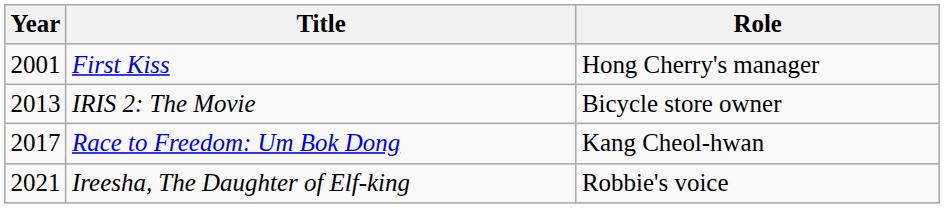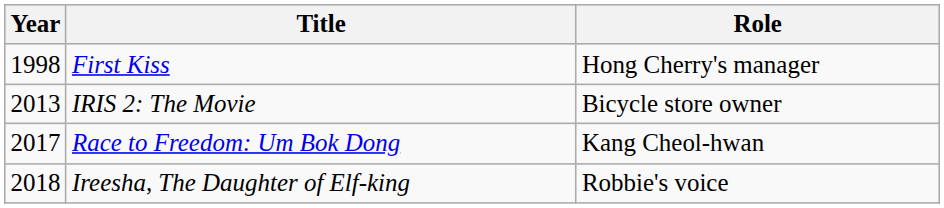 <table class="wikitable" style="width:600px">
 <tr>
 <th width=10>Year</th>
 <th>Title</th>
 <th>Role</th>
 </tr>
 <tr>
-<td>2001</td>
+<td>1998</td>
 <td><em><a href='#'>First Kiss</a></em></td>
 <td>Hong Cherry's manager</td>
 </tr>
 <tr>
 <td>2013</td>
 <td><em>IRIS 2: The Movie</em></td>
 <td>Bicycle store owner</td>
 </tr>
 <tr>
 <td>2017</td>
 <td><em><a href='#'>Race to Freedom: Um Bok Dong</a></em></td>
 <td>Kang Cheol-hwan</td>
 </tr>
 <tr>
-<td>2021</td>
+<td>2018</td>
 <td><em>Ireesha, The Daughter of Elf-king</em></td>
 <td>Robbie's voice</td>
 </tr>
 </table>
